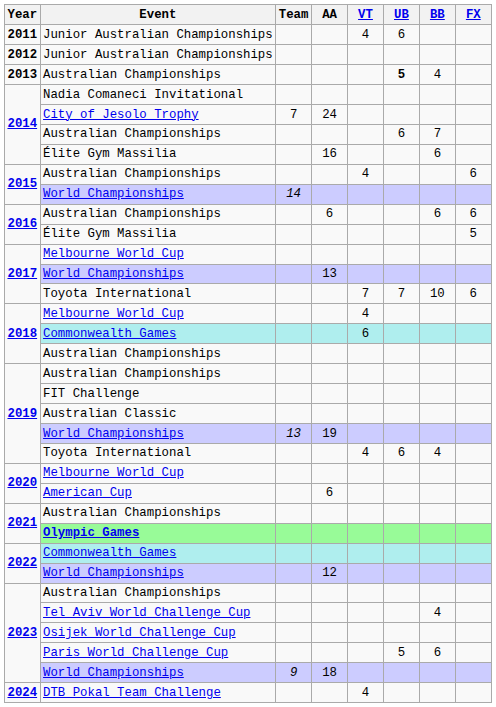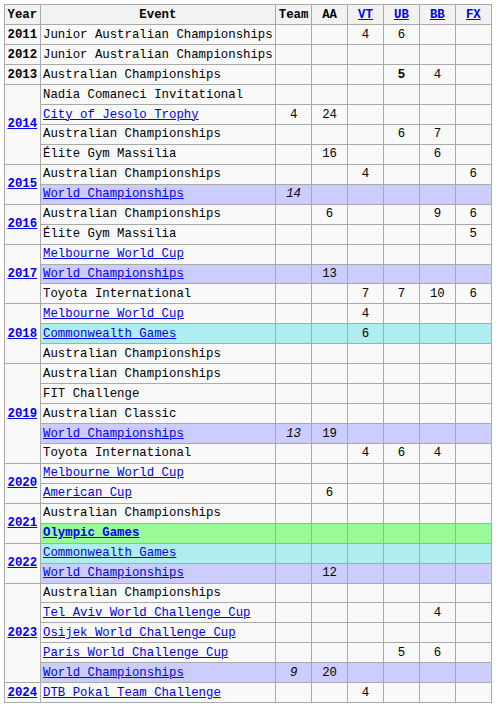 <table class="wikitable" border=1 style="text-align:center; font-size:95%;">
 <tr>
 <th>Year</th>
 <th>Event</th>
 <th style="width:30px;">Team</th>
 <th style="width:30px;">AA</th>
 <th style="width:30px;"><a href='#'>VT</a></th>
 <th style="width:30px;"><a href='#'>UB</a></th>
 <th style="width:30px;"><a href='#'>BB</a></th>
 <th style="width:30px;"><a href='#'>FX</a></th>
 </tr>
 <tr>
 <td rowspan="1"><strong>2011</strong></td>
 <td align=left>Junior Australian Championships</td>
 <td></td>
 <td></td>
 <td>4</td>
 <td>6</td>
 <td></td>
 <td></td>
 </tr>
 <tr>
 <td rowspan="1"><strong>2012</strong></td>
 <td align=left>Junior Australian Championships</td>
 <td></td>
 <td></td>
 <td></td>
 <td></td>
 <td></td>
 <td></td>
 </tr>
 <tr>
 <td rowspan="1"><strong>2013</strong></td>
 <td align=left>Australian Championships</td>
 <td></td>
 <td></td>
 <td></td>
 <td><strong>5</strong></td>
 <td>4</td>
 <td></td>
 </tr>
 <tr>
 <td rowspan="4"><strong><a href='#'>2014</a></strong></td>
 <td align=left>Nadia Comaneci Invitational</td>
 <td></td>
 <td></td>
 <td></td>
 <td></td>
 <td></td>
 <td></td>
 </tr>
 <tr>
 <td align=left><a href='#'>City of Jesolo Trophy</a></td>
-<td>7</td>
+<td>4</td>
 <td>24</td>
 <td></td>
 <td></td>
 <td></td>
 <td></td>
 </tr>
 <tr>
 <td align=left>Australian Championships</td>
 <td></td>
 <td></td>
 <td></td>
 <td>6</td>
 <td>7</td>
 <td></td>
 </tr>
 <tr>
 <td align=left>Élite Gym Massilia</td>
 <td></td>
 <td>16</td>
 <td></td>
 <td></td>
 <td>6</td>
 <td></td>
 </tr>
 <tr>
 <td rowspan="2"><strong><a href='#'>2015</a></strong></td>
 <td align=left>Australian Championships</td>
 <td></td>
 <td></td>
 <td>4</td>
 <td></td>
 <td></td>
 <td>6</td>
 </tr>
 <tr style="background:#ccf;">
 <td align=left><a href='#'>World Championships</a></td>
 <td><em>14</em></td>
 <td></td>
 <td></td>
 <td></td>
 <td></td>
 <td></td>
 </tr>
 <tr>
 <td rowspan="2"><strong><a href='#'>2016</a></strong></td>
 <td align=left>Australian Championships</td>
 <td></td>
 <td>6</td>
 <td></td>
 <td></td>
-<td>6</td>
+<td>9</td>
 <td>6</td>
 </tr>
 <tr>
 <td align=left>Élite Gym Massilia</td>
 <td></td>
 <td></td>
 <td></td>
 <td></td>
 <td></td>
 <td>5</td>
 </tr>
 <tr>
 <td rowspan="3"><strong><a href='#'>2017</a></strong></td>
 <td align=left><a href='#'>Melbourne World Cup</a></td>
 <td></td>
 <td></td>
 <td></td>
 <td></td>
 <td></td>
 <td></td>
 </tr>
 <tr style="background:#ccf;">
 <td align=left><a href='#'>World Championships</a></td>
 <td></td>
 <td>13</td>
 <td></td>
 <td></td>
 <td></td>
 <td></td>
 </tr>
 <tr>
 <td align=left>Toyota International</td>
 <td></td>
 <td></td>
 <td>7</td>
 <td>7</td>
 <td>10</td>
 <td>6</td>
 </tr>
 <tr>
 <td rowspan="3"><strong><a href='#'>2018</a></strong></td>
 <td align=left><a href='#'>Melbourne World Cup</a></td>
 <td></td>
 <td></td>
 <td>4</td>
 <td></td>
 <td></td>
 <td></td>
 </tr>
 <tr bgcolor="#afeeee">
 <td align=left><a href='#'>Commonwealth Games</a></td>
 <td></td>
 <td></td>
 <td>6</td>
 <td></td>
 <td></td>
 <td></td>
 </tr>
 <tr>
 <td align=left>Australian Championships</td>
 <td></td>
 <td></td>
 <td></td>
 <td></td>
 <td></td>
 <td></td>
 </tr>
 <tr>
 <td rowspan="5"><strong><a href='#'>2019</a></strong></td>
 <td align=left>Australian Championships</td>
 <td></td>
 <td></td>
 <td></td>
 <td></td>
 <td></td>
 <td></td>
 </tr>
 <tr>
 <td align=left>FIT Challenge</td>
 <td></td>
 <td></td>
 <td></td>
 <td></td>
 <td></td>
 <td></td>
 </tr>
 <tr>
 <td align=left>Australian Classic</td>
 <td></td>
 <td></td>
 <td></td>
 <td></td>
 <td></td>
 <td></td>
 </tr>
 <tr style="background:#ccf;">
 <td align=left><a href='#'>World Championships</a></td>
 <td><em>13</em></td>
 <td>19</td>
 <td></td>
 <td></td>
 <td></td>
 <td></td>
 </tr>
 <tr>
 <td align=left>Toyota International</td>
 <td></td>
 <td></td>
 <td>4</td>
 <td>6</td>
 <td>4</td>
 <td></td>
 </tr>
 <tr>
 <td rowspan="2"><strong><a href='#'>2020</a></strong></td>
 <td align=left><a href='#'>Melbourne World Cup</a></td>
 <td></td>
 <td></td>
 <td></td>
 <td></td>
 <td></td>
 <td></td>
 </tr>
 <tr>
 <td align=left><a href='#'>American Cup</a></td>
 <td></td>
 <td>6</td>
 <td></td>
 <td></td>
 <td></td>
 <td></td>
 </tr>
 <tr>
 <td rowspan="2"><strong><a href='#'>2021</a></strong></td>
 <td align=left>Australian Championships</td>
 <td></td>
 <td></td>
 <td></td>
 <td></td>
 <td></td>
 <td></td>
 </tr>
 <tr style="background:#98FB98;">
 <td align=left><strong><a href='#'>Olympic Games</a></strong></td>
 <td></td>
 <td></td>
 <td></td>
 <td></td>
 <td></td>
 <td></td>
 </tr>
 <tr>
 <td rowspan="3"><strong><a href='#'>2022</a></strong></td>
 </tr>
 <tr bgcolor="#afeeee">
 <td align=left><a href='#'>Commonwealth Games</a></td>
 <td></td>
 <td></td>
 <td></td>
 <td></td>
 <td></td>
 <td></td>
 </tr>
 <tr bgcolor=#CCCCFF>
 <td align=left><a href='#'>World Championships</a></td>
 <td></td>
 <td>12</td>
 <td></td>
 <td></td>
 <td></td>
 <td></td>
 </tr>
 <tr>
 <td rowspan="5"><strong><a href='#'>2023</a></strong></td>
 <td align=left>Australian Championships</td>
 <td></td>
 <td></td>
 <td></td>
 <td></td>
 <td></td>
 <td></td>
 </tr>
 <tr>
 <td align=left><a href='#'>Tel Aviv World Challenge Cup</a></td>
 <td></td>
 <td></td>
 <td></td>
 <td></td>
 <td>4</td>
 <td></td>
 </tr>
 <tr>
 <td align=left><a href='#'>Osijek World Challenge Cup</a></td>
 <td></td>
 <td></td>
 <td></td>
 <td></td>
 <td></td>
 <td></td>
 </tr>
 <tr>
 <td align=left><a href='#'>Paris World Challenge Cup</a></td>
 <td></td>
 <td></td>
 <td></td>
 <td>5</td>
 <td>6</td>
 <td></td>
 </tr>
 <tr bgcolor=#CCCCFF>
 <td align=left><a href='#'>World Championships</a></td>
 <td><em>9</em></td>
-<td>18</td>
+<td>20</td>
 <td></td>
 <td></td>
 <td></td>
 <td></td>
 </tr>
 <tr>
 <td rowspan="1"><strong><a href='#'>2024</a></strong></td>
 <td align=left><a href='#'>DTB Pokal Team Challenge</a></td>
 <td></td>
 <td></td>
 <td>4</td>
 <td></td>
 <td></td>
 <td></td>
 </tr>
 </table>
